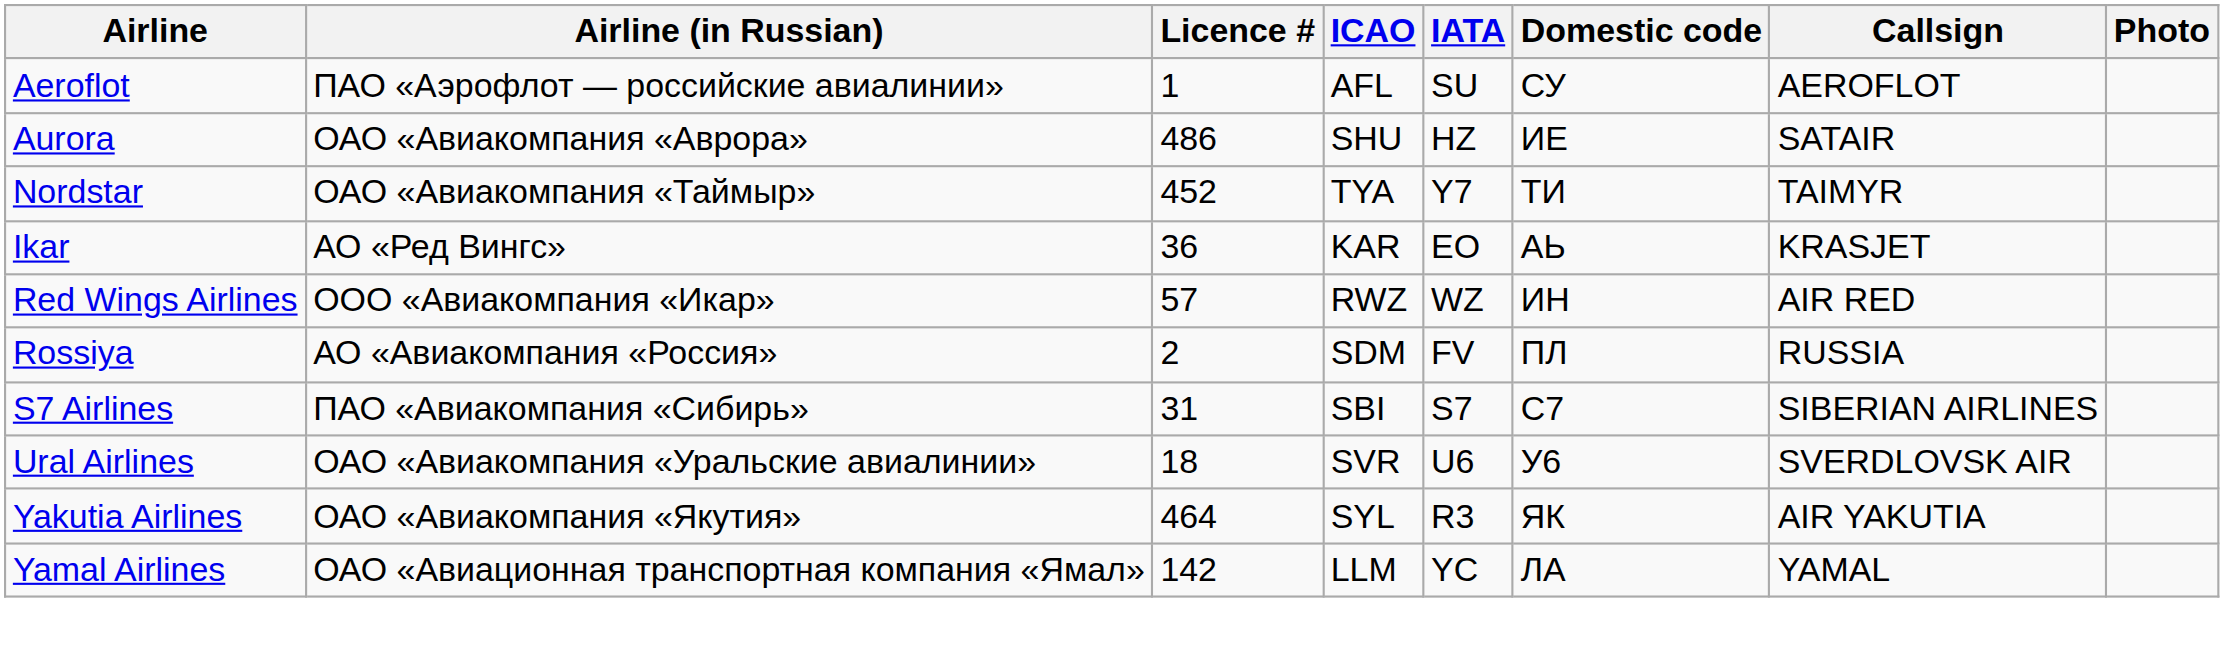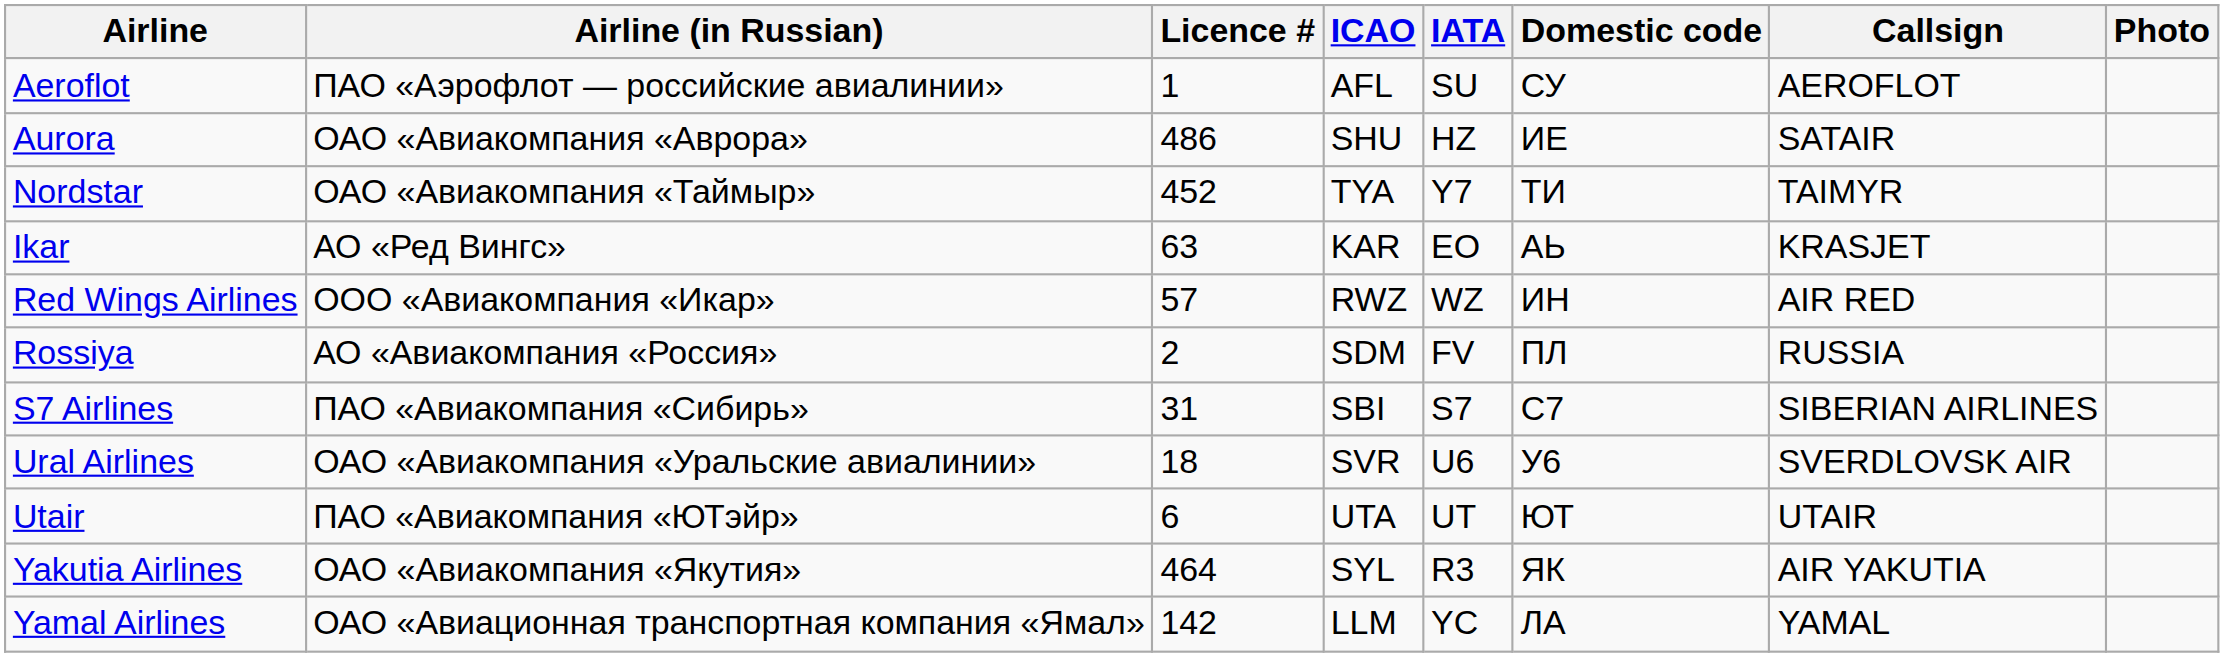 <table class="wikitable sortable">
 <tr valign="middle">
 <th>Airline</th>
 <th>Airline (in Russian)</th>
 <th>Licence #</th>
 <th><a href='#'>ICAO</a></th>
 <th><a href='#'>IATA</a></th>
 <th>Domestic code</th>
 <th>Callsign</th>
 <th>Photo</th>
 </tr>
 <tr>
 <td><a href='#'>Aeroflot</a></td>
 <td>ПАО «Аэрофлот — российские авиалинии»</td>
 <td>1</td>
 <td>AFL</td>
 <td>SU</td>
 <td>СУ</td>
 <td>AEROFLOT</td>
 <td></td>
 </tr>
 <tr>
 <td><a href='#'>Aurora</a></td>
 <td>ОАО «Авиакомпания «Аврора»</td>
 <td>486</td>
 <td>SHU</td>
 <td>HZ</td>
 <td>ИЕ</td>
 <td>SATAIR</td>
 <td></td>
 </tr>
 <tr>
 <td><a href='#'>Nordstar</a></td>
 <td>ОАО «Авиакомпания «Таймыр»</td>
 <td>452</td>
 <td>TYA</td>
 <td>Y7</td>
 <td>ТИ</td>
 <td>TAIMYR</td>
 <td></td>
 </tr>
 <tr>
 <td><a href='#'>Ikar</a></td>
 <td>АО «Ред Вингс»</td>
-<td>36</td>
+<td>63</td>
 <td>KAR</td>
 <td>EO</td>
 <td>АЬ</td>
 <td>KRASJET</td>
 <td></td>
 </tr>
 <tr>
 <td><a href='#'>Red Wings Airlines</a></td>
 <td>ООО «Авиакомпания «Икар»</td>
 <td>57</td>
 <td>RWZ</td>
 <td>WZ</td>
 <td>ИН</td>
 <td>AIR RED</td>
 <td></td>
 </tr>
 <tr>
 <td><a href='#'>Rossiya</a></td>
 <td>АО «Авиакомпания «Россия»</td>
 <td>2</td>
 <td>SDM</td>
 <td>FV</td>
 <td>ПЛ</td>
 <td>RUSSIA</td>
 <td></td>
 </tr>
 <tr>
 <td><a href='#'>S7 Airlines</a></td>
 <td>ПАО «Авиакомпания «Сибирь»</td>
 <td>31</td>
 <td>SBI</td>
 <td>S7</td>
 <td>С7</td>
 <td>SIBERIAN AIRLINES</td>
 <td></td>
 </tr>
 <tr>
 <td><a href='#'>Ural Airlines</a></td>
 <td>ОАО «Авиакомпания «Уральские авиалинии»</td>
 <td>18</td>
 <td>SVR</td>
 <td>U6</td>
 <td>У6</td>
 <td>SVERDLOVSK AIR</td>
 <td></td>
 </tr>
 <tr>
+<td><a href='#'>Utair</a></td>
+<td>ПАО «Авиакомпания «ЮТэйр»</td>
+<td>6</td>
+<td>UTA</td>
+<td>UT</td>
+<td>ЮТ</td>
+<td>UTAIR</td>
+<td></td>
+</tr>
+<tr>
 <td><a href='#'>Yakutia Airlines</a></td>
 <td>ОАО «Авиакомпания «Якутия»</td>
 <td>464</td>
 <td>SYL</td>
 <td>R3</td>
 <td>ЯК</td>
 <td>AIR YAKUTIA</td>
 <td></td>
 </tr>
 <tr>
 <td><a href='#'>Yamal Airlines</a></td>
 <td>ОАО «Авиационная транспортная компания «Ямал»</td>
 <td>142</td>
 <td>LLM</td>
 <td>YC</td>
 <td>ЛА</td>
 <td>YAMAL</td>
 <td></td>
 </tr>
 </table>
